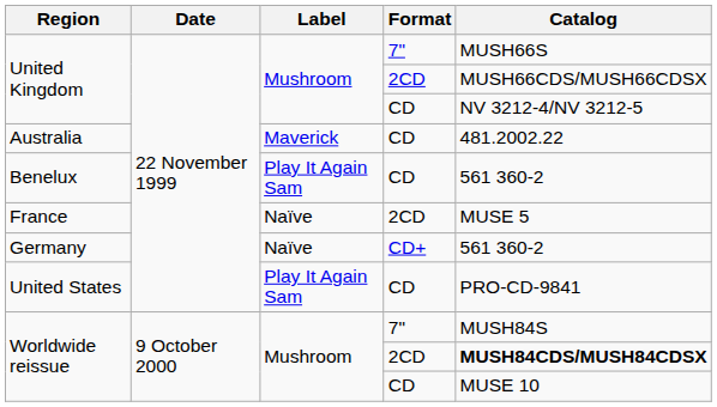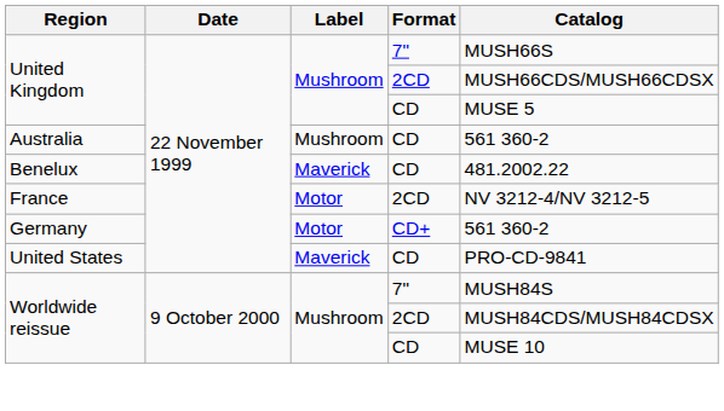 <table class="wikitable">
 <tr>
 <th>Region</th>
 <th>Date</th>
 <th>Label</th>
 <th>Format</th>
 <th>Catalog</th>
 </tr>
 <tr>
 <td rowspan="3">United Kingdom</td>
 <td rowspan="8">22 November 1999</td>
 <td rowspan="3"><a href='#'>Mushroom</a></td>
 <td><a href='#'>7"</a></td>
 <td>MUSH66S</td>
 </tr>
 <tr>
 <td><a href='#'>2CD</a></td>
 <td>MUSH66CDS/MUSH66CDSX</td>
 </tr>
 <tr>
 <td>CD</td>
-<td>NV 3212-4/NV 3212-5</td>
+<td>MUSE 5</td>
 </tr>
 <tr>
 <td>Australia</td>
+<td>Mushroom</td>
+<td>CD</td>
+<td>561 360-2</td>
+</tr>
+<tr>
+<td>Benelux</td>
 <td><a href='#'>Maverick</a></td>
 <td>CD</td>
 <td>481.2002.22</td>
 </tr>
 <tr>
-<td>Benelux</td>
-<td><a href='#'>Play It Again Sam</a></td>
-<td>CD</td>
-<td>561 360-2</td>
-</tr>
-<tr>
 <td>France</td>
-<td>Naïve</td>
+<td><a href='#'>Motor</a></td>
 <td>2CD</td>
-<td>MUSE 5</td>
+<td>NV 3212-4/NV 3212-5</td>
 </tr>
 <tr>
 <td>Germany</td>
-<td>Naïve</td>
+<td><a href='#'>Motor</a></td>
 <td><a href='#'>CD+</a></td>
 <td>561 360-2</td>
 </tr>
 <tr>
 <td>United States</td>
-<td><a href='#'>Play It Again Sam</a></td>
+<td><a href='#'>Maverick</a></td>
 <td>CD</td>
 <td>PRO-CD-9841</td>
 </tr>
 <tr>
 <td rowspan="3">Worldwide reissue</td>
 <td rowspan="3">9 October 2000</td>
 <td rowspan="3">Mushroom</td>
 <td>7"</td>
 <td>MUSH84S</td>
 </tr>
 <tr>
 <td>2CD</td>
-<td><strong>MUSH84CDS/MUSH84CDSX</strong></td>
+<td>MUSH84CDS/MUSH84CDSX</td>
 </tr>
 <tr>
 <td>CD</td>
 <td>MUSE 10</td>
 </tr>
 </table>
